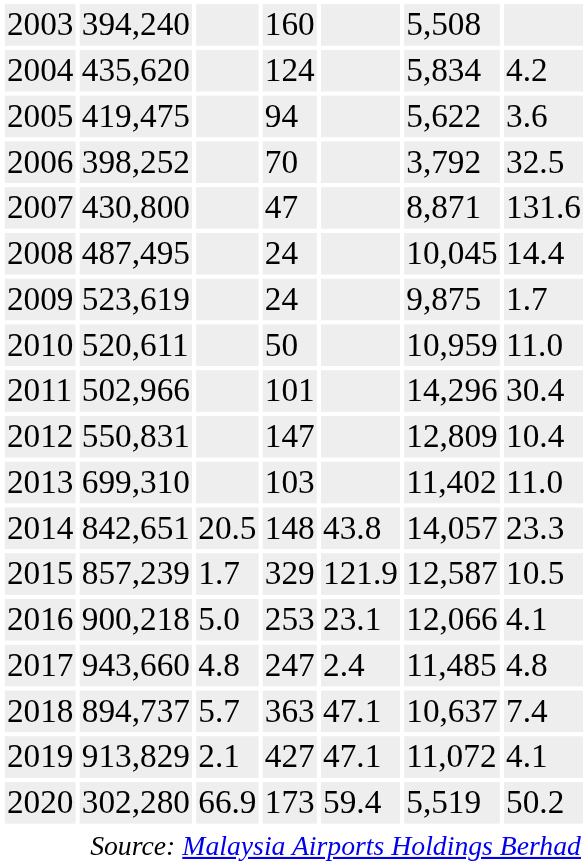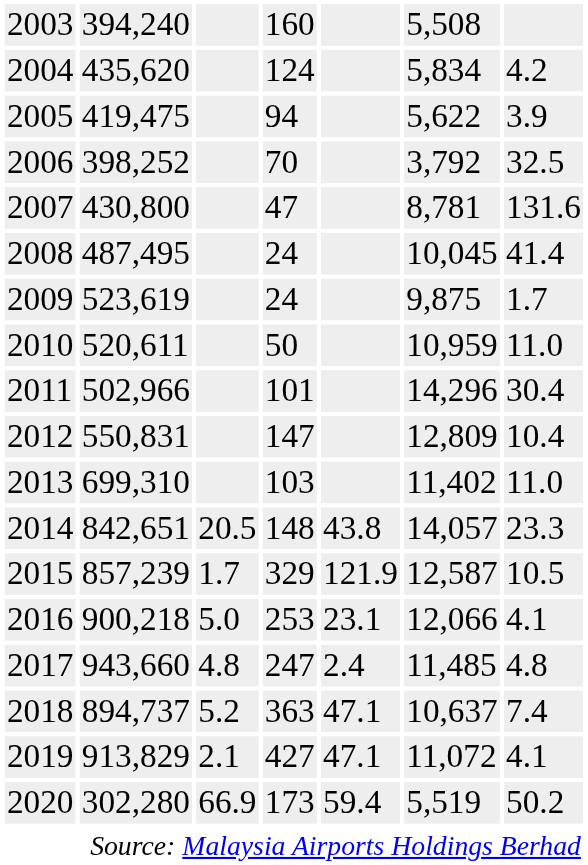 <table class="toccolours sortable" style="padding:0.5em;">
 <tr>
 <th></th>
 <th></th>
 <th></th>
 <th></th>
 <th></th>
 <th></th>
 <th></th>
 </tr>
 <tr style="background:#eee;">
 <td>2003</td>
 <td>394,240</td>
 <td></td>
 <td>160</td>
 <td></td>
 <td>5,508</td>
 <td></td>
 </tr>
 <tr style="background:#eee;">
 <td>2004</td>
 <td>435,620</td>
 <td></td>
 <td>124</td>
 <td></td>
 <td>5,834</td>
 <td> 4.2</td>
 </tr>
 <tr style="background:#eee;">
 <td>2005</td>
 <td>419,475</td>
 <td></td>
 <td>94</td>
 <td></td>
 <td>5,622</td>
-<td> 3.6</td>
+<td> 3.9</td>
 </tr>
 <tr style="background:#eee;">
 <td>2006</td>
 <td>398,252</td>
 <td></td>
 <td>70</td>
 <td></td>
 <td>3,792</td>
 <td> 32.5</td>
 </tr>
 <tr style="background:#eee;">
 <td>2007</td>
 <td>430,800</td>
 <td></td>
 <td>47</td>
 <td></td>
-<td>8,871</td>
+<td>8,781</td>
 <td> 131.6</td>
 </tr>
 <tr style="background:#eee;">
 <td>2008</td>
 <td>487,495</td>
 <td></td>
 <td>24</td>
 <td></td>
 <td>10,045</td>
-<td> 14.4</td>
+<td> 41.4</td>
 </tr>
 <tr style="background:#eee;">
 <td>2009</td>
 <td>523,619</td>
 <td></td>
 <td>24</td>
 <td></td>
 <td>9,875</td>
 <td> 1.7</td>
 </tr>
 <tr style="background:#eee;">
 <td>2010</td>
 <td>520,611</td>
 <td></td>
 <td>50</td>
 <td></td>
 <td>10,959</td>
 <td> 11.0</td>
 </tr>
 <tr style="background:#eee;">
 <td>2011</td>
 <td>502,966</td>
 <td></td>
 <td>101</td>
 <td></td>
 <td>14,296</td>
 <td> 30.4</td>
 </tr>
 <tr style="background:#eee;">
 <td>2012</td>
 <td>550,831</td>
 <td></td>
 <td>147</td>
 <td></td>
 <td>12,809</td>
 <td> 10.4</td>
 </tr>
 <tr style="background:#eee;">
 <td>2013</td>
 <td>699,310</td>
 <td></td>
 <td>103</td>
 <td></td>
 <td>11,402</td>
 <td> 11.0</td>
 </tr>
 <tr style="background:#eee;">
 <td>2014</td>
 <td>842,651</td>
 <td> 20.5</td>
 <td>148</td>
 <td> 43.8</td>
 <td>14,057</td>
 <td> 23.3</td>
 </tr>
 <tr style="background:#eee;">
 <td>2015</td>
 <td>857,239</td>
 <td> 1.7</td>
 <td>329</td>
 <td> 121.9</td>
 <td>12,587</td>
 <td> 10.5</td>
 </tr>
 <tr style="background:#eee;">
 <td>2016</td>
 <td>900,218</td>
 <td> 5.0</td>
 <td>253</td>
 <td> 23.1</td>
 <td>12,066</td>
 <td> 4.1</td>
 </tr>
 <tr style="background:#eee;">
 <td>2017</td>
 <td>943,660</td>
 <td> 4.8</td>
 <td>247</td>
 <td> 2.4</td>
 <td>11,485</td>
 <td> 4.8</td>
 </tr>
 <tr style="background:#eee;">
 <td>2018</td>
 <td>894,737</td>
-<td> 5.7</td>
+<td> 5.2</td>
 <td>363</td>
 <td> 47.1</td>
 <td>10,637</td>
 <td> 7.4</td>
 </tr>
 <tr style="background:#eee;">
 <td>2019</td>
 <td>913,829</td>
 <td> 2.1</td>
 <td>427</td>
 <td> 47.1</td>
 <td>11,072</td>
 <td> 4.1</td>
 </tr>
 <tr style="background:#eee;">
 <td>2020</td>
 <td>302,280</td>
 <td> 66.9</td>
 <td>173</td>
 <td> 59.4</td>
 <td>5,519</td>
 <td> 50.2</td>
 </tr>
 <tr>
 <td colspan="7" style="text-align:right;"><sup><em>Source: <a href='#'>Malaysia Airports Holdings Berhad</a></em></sup></td>
 </tr>
 </table>
